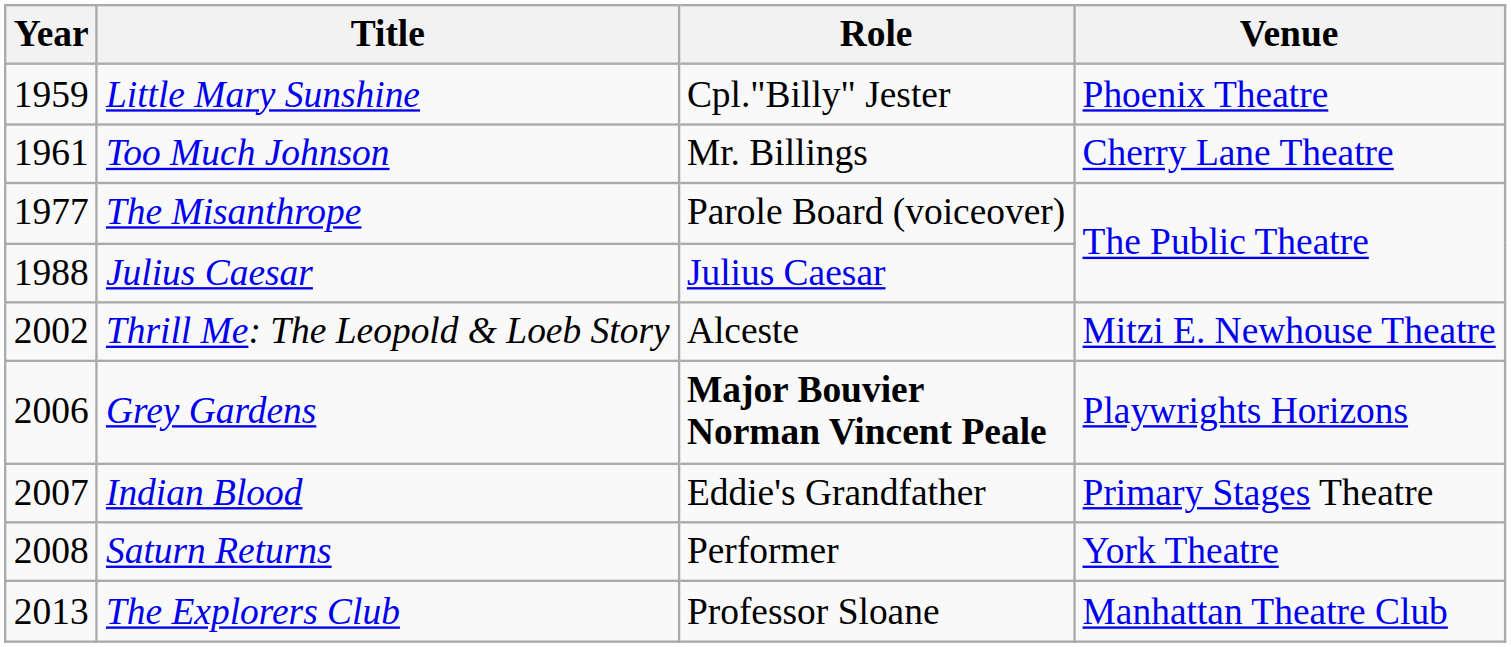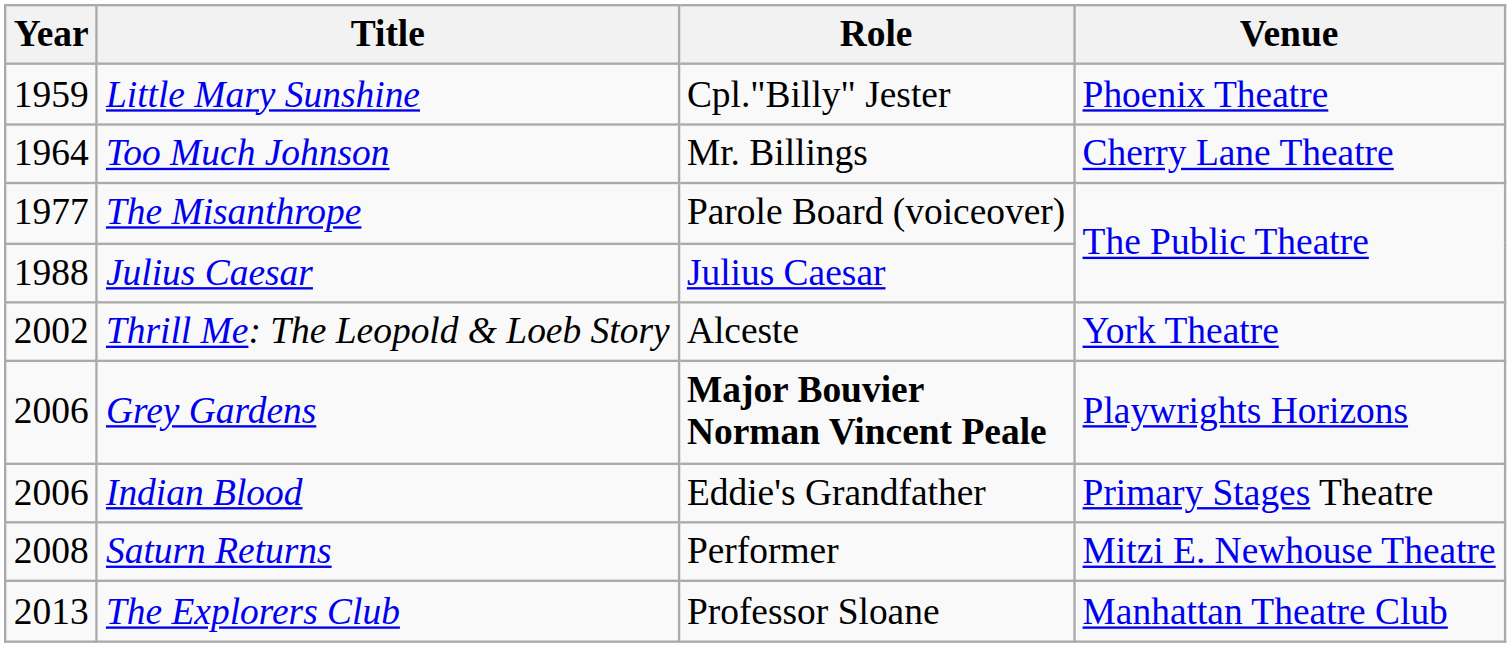 <table class="wikitable sortable">
 <tr>
 <th>Year</th>
 <th>Title</th>
 <th>Role</th>
 <th>Venue</th>
 </tr>
 <tr>
 <td>1959</td>
 <td><em><a href='#'>Little Mary Sunshine</a></em></td>
 <td>Cpl."Billy" Jester</td>
 <td><a href='#'>Phoenix Theatre</a></td>
 </tr>
 <tr>
-<td>1961</td>
+<td>1964</td>
 <td><em><a href='#'>Too Much Johnson</a></em></td>
 <td>Mr. Billings</td>
 <td><a href='#'>Cherry Lane Theatre</a></td>
 </tr>
 <tr>
 <td>1977</td>
 <td><em><a href='#'>The Misanthrope</a></em></td>
 <td>Parole Board (voiceover)</td>
 <td rowspan=2><a href='#'>The Public Theatre</a></td>
 </tr>
 <tr>
 <td>1988</td>
 <td><em><a href='#'>Julius Caesar</a></em></td>
 <td><a href='#'>Julius Caesar</a></td>
 </tr>
 <tr>
 <td>2002</td>
 <td><em><a href='#'>Thrill Me</a>: The Leopold & Loeb Story</em></td>
 <td>Alceste</td>
-<td><a href='#'>Mitzi E. Newhouse Theatre</a></td>
+<td><a href='#'>York Theatre</a></td>
 </tr>
 <tr>
 <td>2006</td>
 <td><em><a href='#'>Grey Gardens</a></em></td>
 <td><strong>Major Bouvier <br>Norman Vincent Peale</strong></td>
 <td><a href='#'>Playwrights Horizons</a></td>
 </tr>
 <tr>
-<td>2007</td>
+<td>2006</td>
 <td><em><a href='#'>Indian Blood</a></em></td>
 <td>Eddie's Grandfather</td>
 <td><a href='#'>Primary Stages</a> Theatre</td>
 </tr>
 <tr>
 <td>2008</td>
 <td><em><a href='#'>Saturn Returns</a></em></td>
 <td>Performer</td>
-<td><a href='#'>York Theatre</a></td>
+<td><a href='#'>Mitzi E. Newhouse Theatre</a></td>
 </tr>
 <tr>
 <td>2013</td>
 <td><em><a href='#'>The Explorers Club</a></em></td>
 <td>Professor Sloane</td>
 <td><a href='#'>Manhattan Theatre Club</a></td>
 </tr>
 </table>
